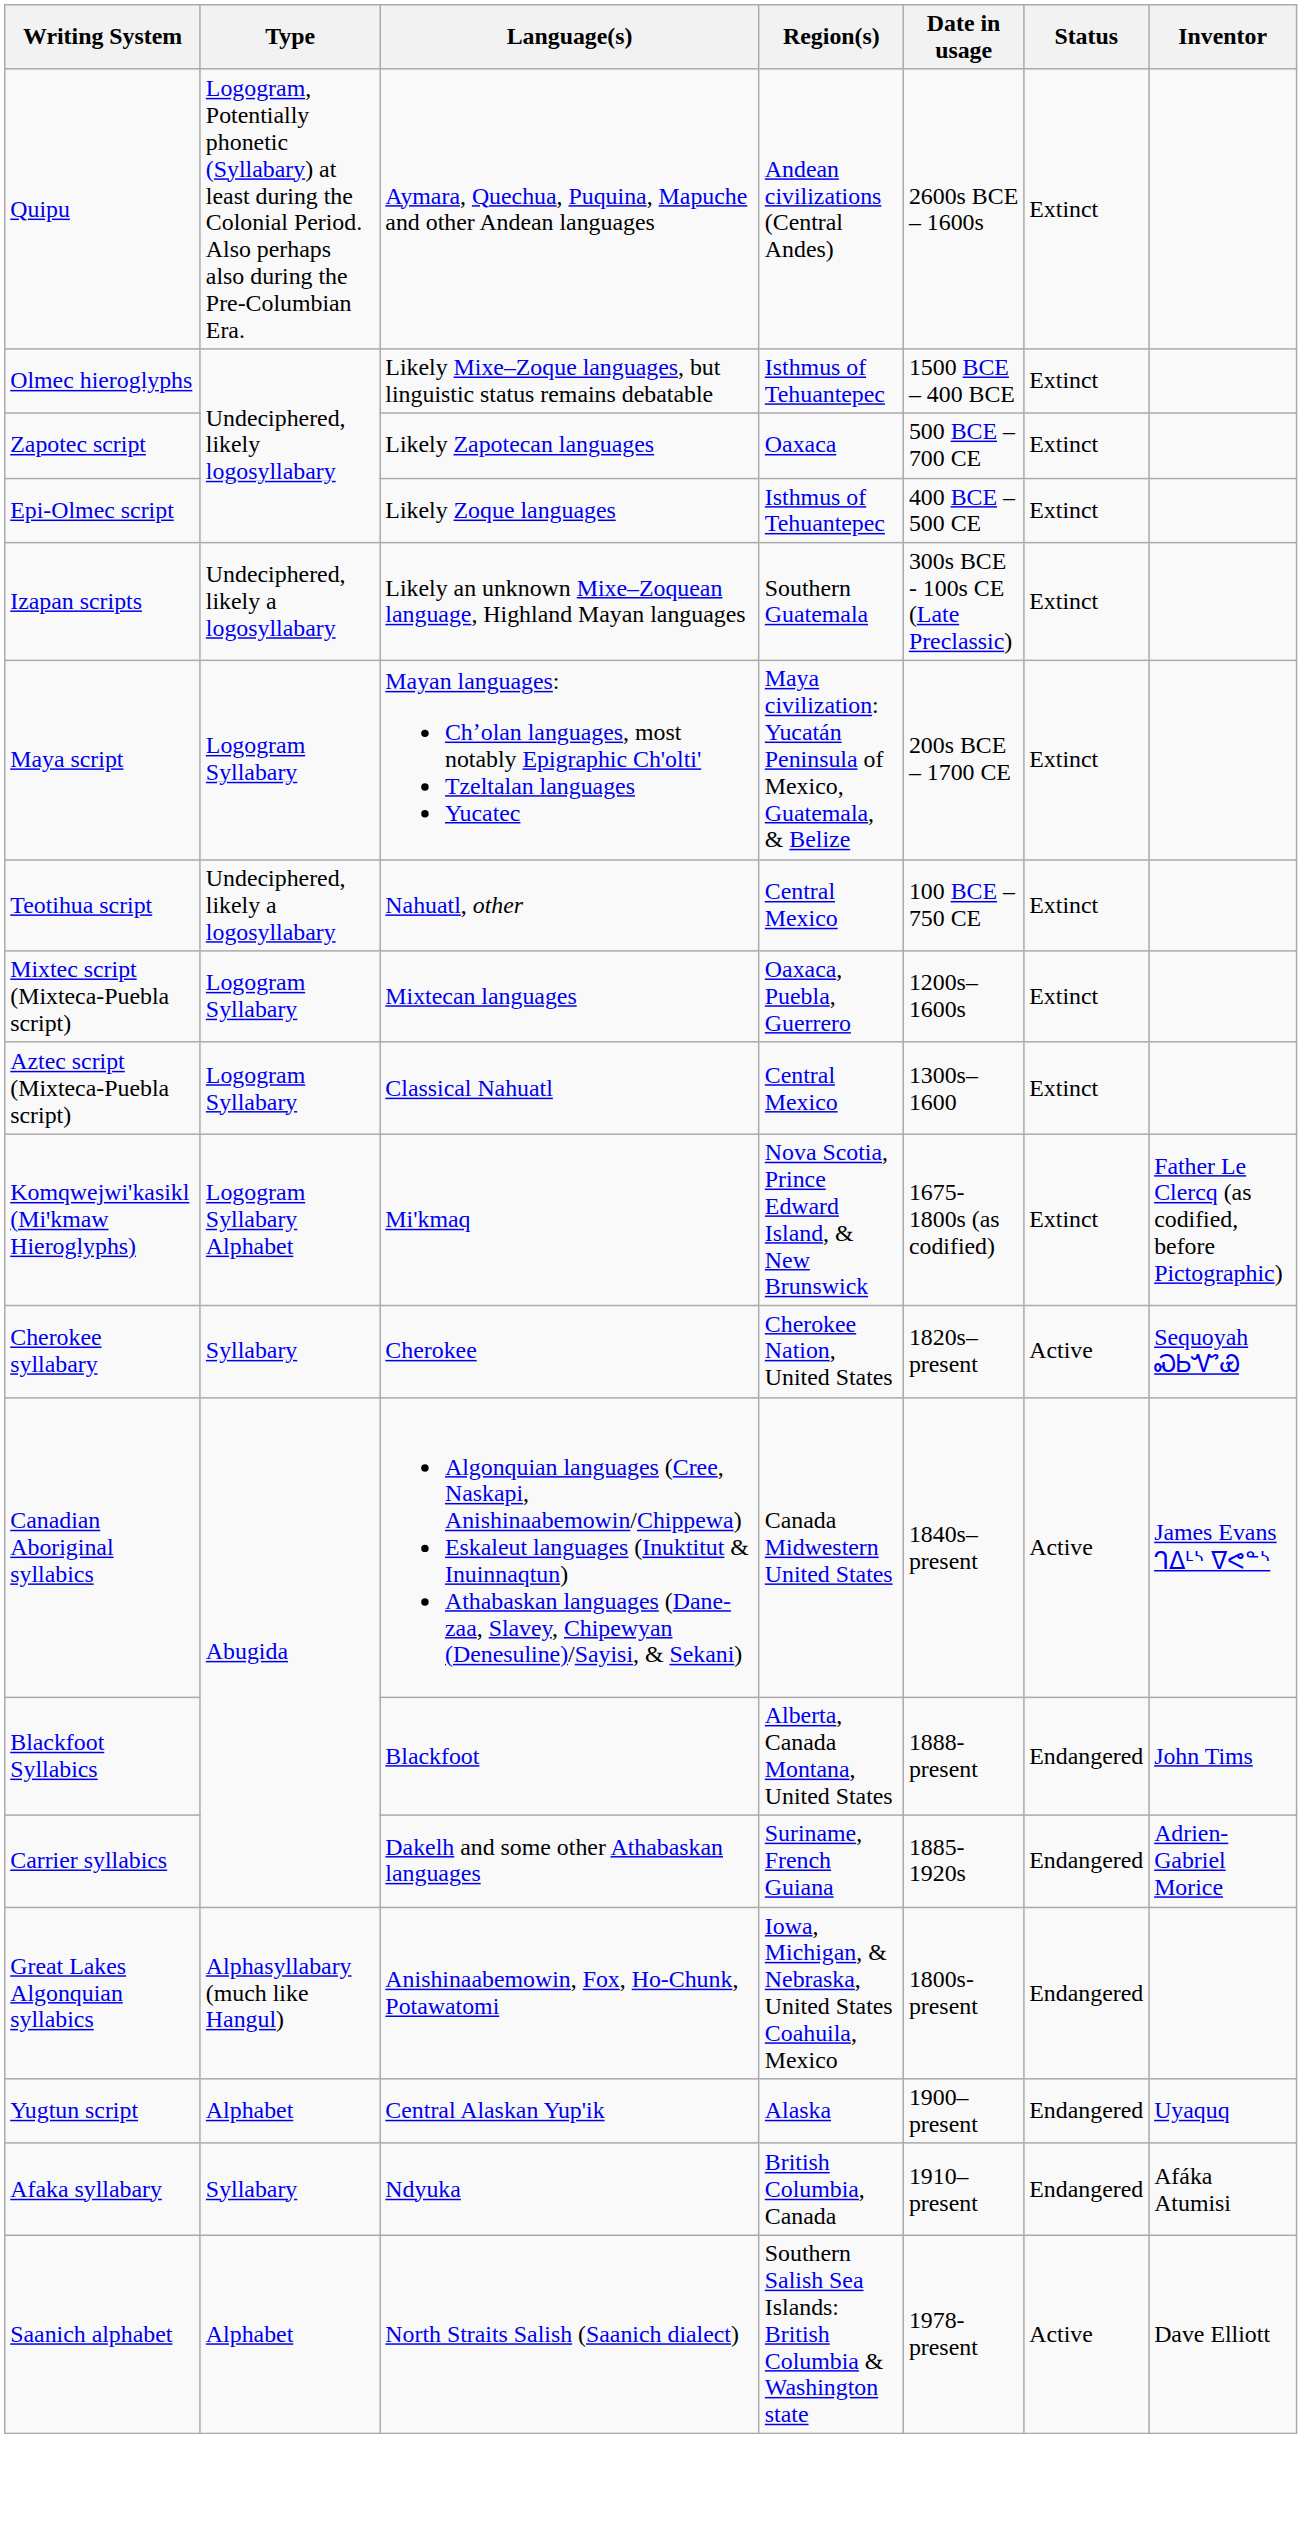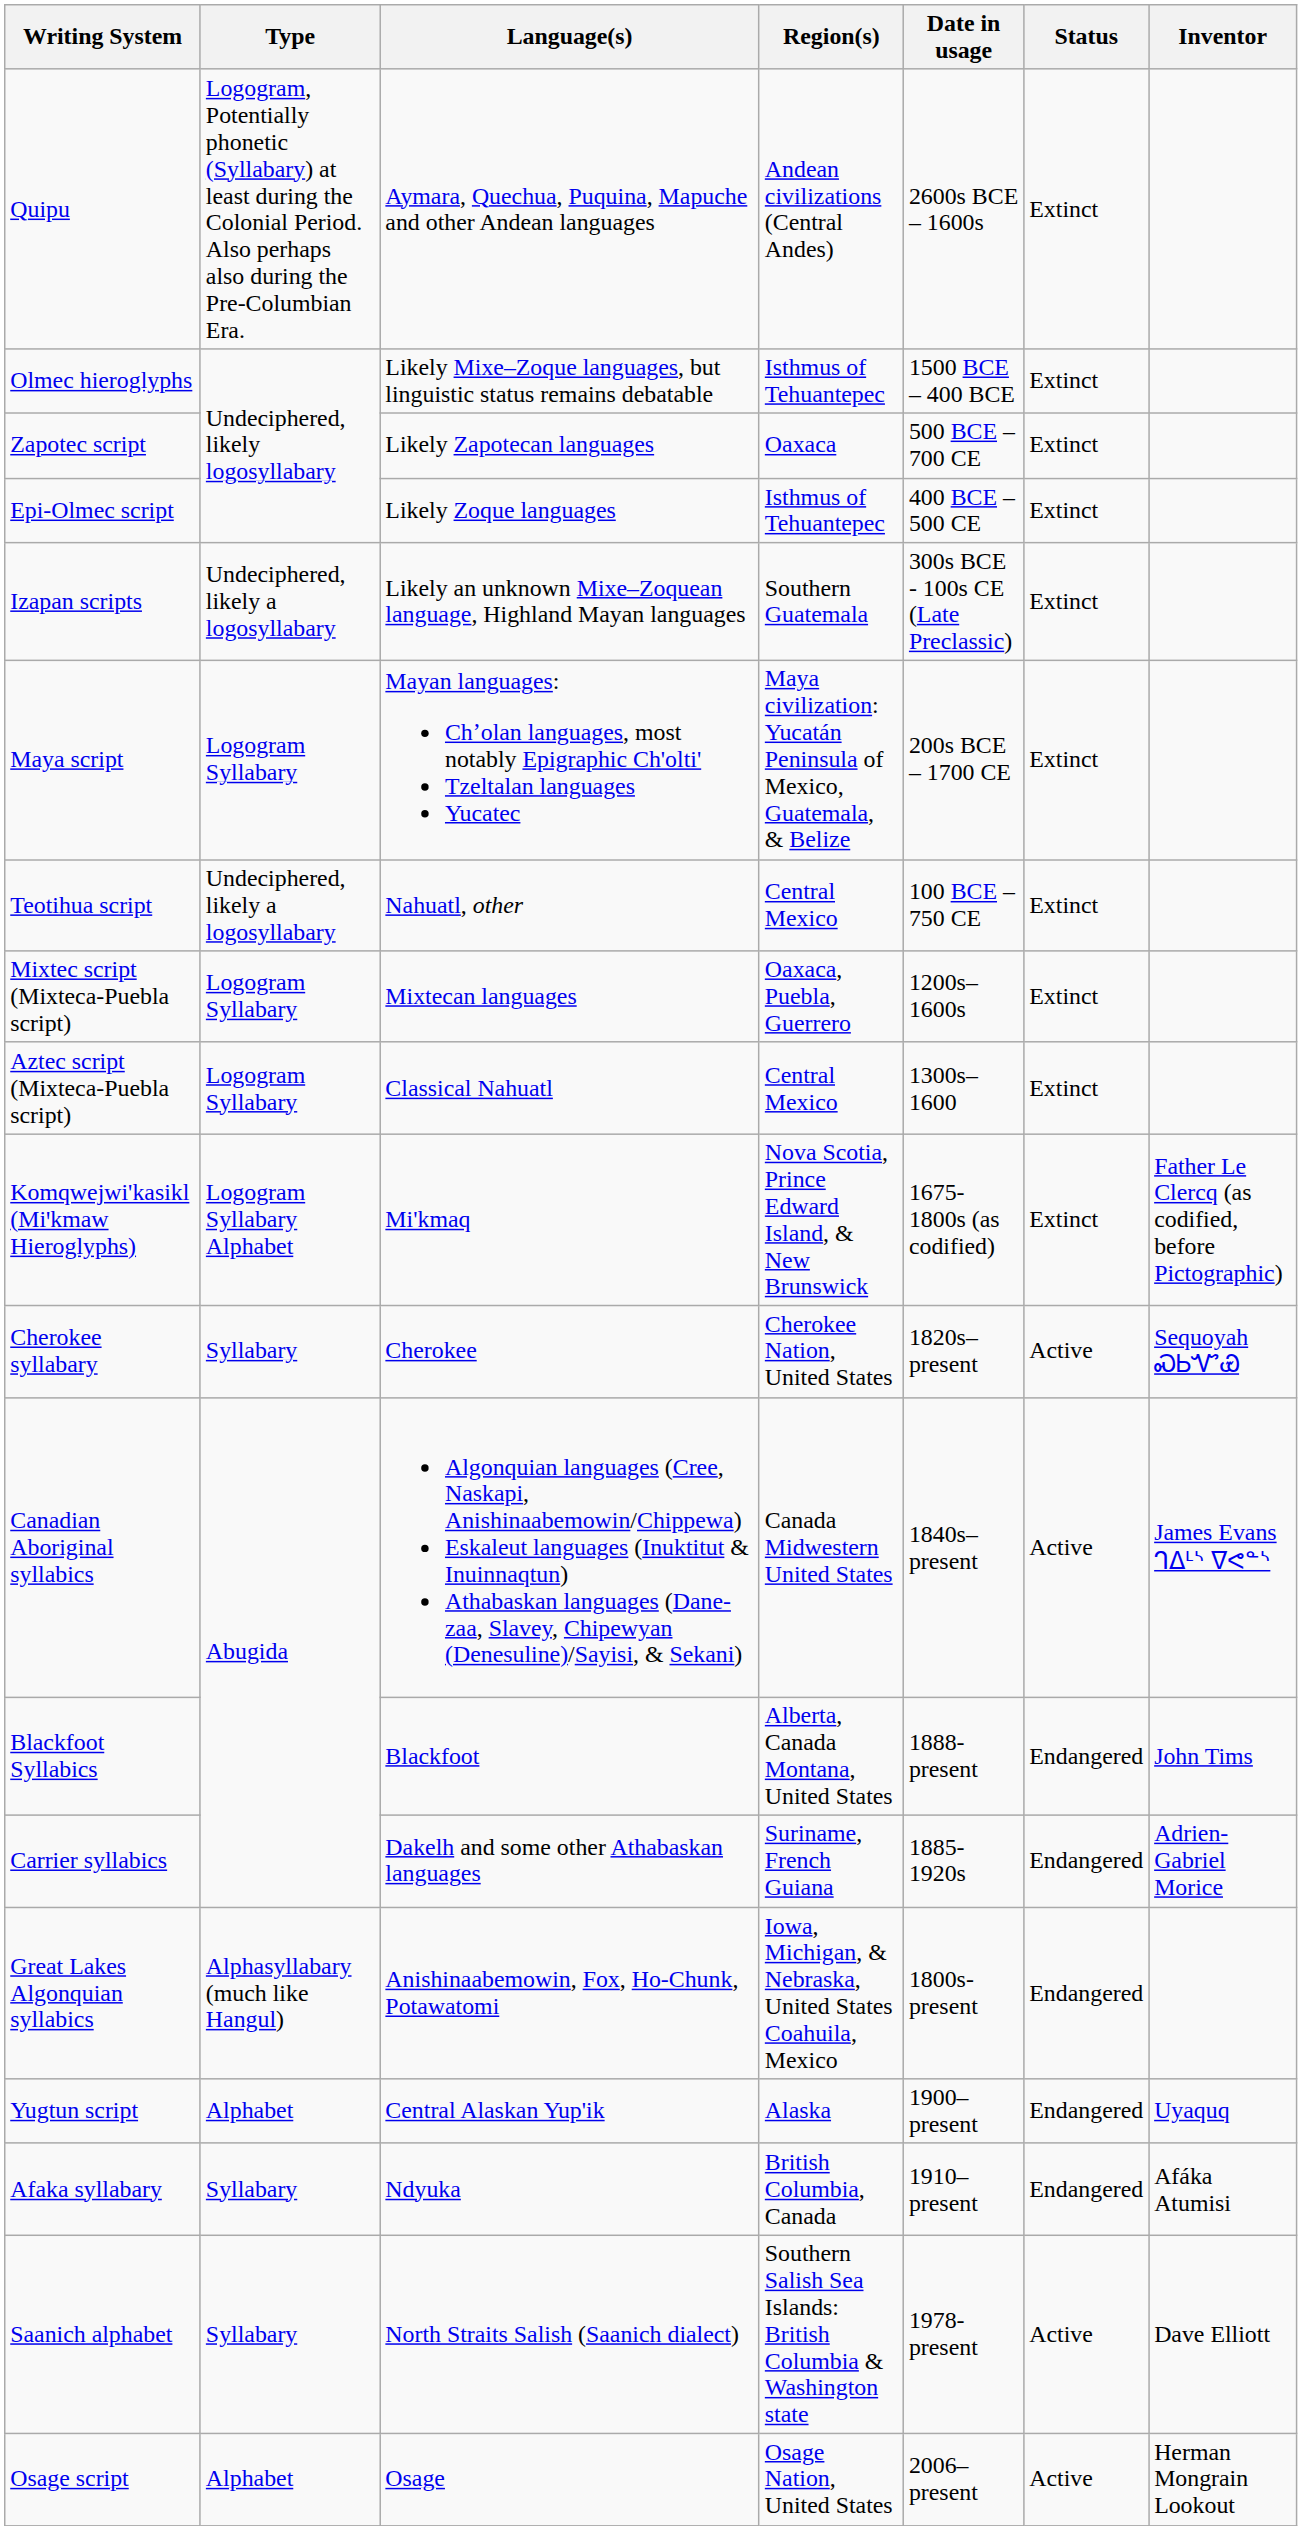 <table class="wikitable sortable">
 <tr>
 <th>Writing System</th>
 <th>Type</th>
 <th>Language(s)</th>
 <th>Region(s)</th>
 <th>Date in usage</th>
 <th>Status</th>
 <th>Inventor</th>
 </tr>
 <tr>
 <td><a href='#'>Quipu</a></td>
 <td><a href='#'>Logogram</a>,<br>Potentially phonetic <a href='#'>(Syllabary</a>) at least during the Colonial Period. Also perhaps also during the Pre-Columbian Era.</td>
 <td><a href='#'>Aymara</a>, <a href='#'>Quechua</a>, <a href='#'>Puquina</a>, <a href='#'>Mapuche</a> and other Andean languages</td>
 <td><a href='#'>Andean civilizations</a> (Central Andes)</td>
 <td>2600s BCE – 1600s</td>
 <td>Extinct</td>
 <td></td>
 </tr>
 <tr>
 <td><a href='#'>Olmec hieroglyphs</a></td>
 <td rowspan="3">Undeciphered, likely <a href='#'>logosyllabary</a></td>
 <td>Likely <a href='#'>Mixe–Zoque languages</a>, but linguistic status remains debatable</td>
 <td><a href='#'>Isthmus of Tehuantepec</a></td>
 <td>1500 <a href='#'>BCE</a> – 400 BCE</td>
 <td>Extinct</td>
 <td></td>
 </tr>
 <tr>
 <td><a href='#'>Zapotec script</a></td>
 <td>Likely <a href='#'>Zapotecan languages</a></td>
 <td><a href='#'>Oaxaca</a></td>
 <td>500 <a href='#'>BCE</a> – 700 CE</td>
 <td>Extinct</td>
 <td></td>
 </tr>
 <tr>
 <td><a href='#'>Epi-Olmec script</a></td>
 <td>Likely <a href='#'>Zoque languages</a></td>
 <td><a href='#'>Isthmus of Tehuantepec</a></td>
 <td>400 <a href='#'>BCE</a> – 500 CE</td>
 <td>Extinct</td>
 <td></td>
 </tr>
 <tr>
 <td><a href='#'>Izapan scripts</a></td>
 <td>Undeciphered, likely a <a href='#'>logosyllabary</a></td>
 <td>Likely an unknown <a href='#'>Mixe–Zoquean language</a>, Highland Mayan languages</td>
 <td>Southern <a href='#'>Guatemala</a></td>
 <td>300s BCE - 100s CE (<a href='#'>Late Preclassic</a>)</td>
 <td>Extinct</td>
 <td></td>
 </tr>
 <tr>
 <td><a href='#'>Maya script</a></td>
 <td><a href='#'>Logogram</a><br><a href='#'>Syllabary</a></td>
 <td><a href='#'>Mayan languages</a>:<br><ul><li><a href='#'>Chʼolan languages</a>, most notably <a href='#'>Epigraphic Ch'olti'</a></li><li><a href='#'>Tzeltalan languages</a></li><li><a href='#'>Yucatec</a></li></ul></td>
 <td><a href='#'>Maya civilization</a>: <a href='#'>Yucatán Peninsula</a> of Mexico, <a href='#'>Guatemala</a>, & <a href='#'>Belize</a></td>
 <td>200s BCE – 1700 CE</td>
 <td>Extinct</td>
 <td></td>
 </tr>
 <tr>
 <td><a href='#'>Teotihua script</a></td>
 <td>Undeciphered, likely a <a href='#'>logosyllabary</a></td>
 <td><a href='#'>Nahuatl</a>, <em>other</em></td>
 <td><a href='#'>Central Mexico</a></td>
 <td>100 <a href='#'>BCE</a> – 750 CE</td>
 <td>Extinct</td>
 <td></td>
 </tr>
 <tr>
 <td><a href='#'>Mixtec script</a><br>(Mixteca-Puebla script)</td>
 <td><a href='#'>Logogram</a><br><a href='#'>Syllabary</a></td>
 <td><a href='#'>Mixtecan languages</a></td>
 <td><a href='#'>Oaxaca</a>, <a href='#'>Puebla</a>, <a href='#'>Guerrero</a></td>
 <td>1200s–1600s</td>
 <td>Extinct</td>
 <td></td>
 </tr>
 <tr>
 <td><a href='#'>Aztec script</a><br>(Mixteca-Puebla script)</td>
 <td><a href='#'>Logogram</a><br><a href='#'>Syllabary</a></td>
 <td><a href='#'>Classical Nahuatl</a></td>
 <td><a href='#'>Central Mexico</a></td>
 <td>1300s–1600</td>
 <td>Extinct</td>
 <td></td>
 </tr>
 <tr>
 <td><a href='#'>Komqwejwi'kasikl (Miꞌkmaw Hieroglyphs)</a></td>
 <td><a href='#'>Logogram</a><br><a href='#'>Syllabary</a><br><a href='#'>Alphabet</a></td>
 <td><a href='#'>Mi'kmaq</a></td>
 <td><a href='#'>Nova Scotia</a>, <a href='#'>Prince Edward Island</a>, & <a href='#'>New Brunswick</a></td>
 <td>1675-1800s (as codified)</td>
 <td>Extinct</td>
 <td><a href='#'>Father Le Clercq</a> (as codified, before <a href='#'>Pictographic</a>)</td>
 </tr>
 <tr>
 <td><a href='#'>Cherokee syllabary</a></td>
 <td><a href='#'>Syllabary</a></td>
 <td><a href='#'>Cherokee</a></td>
 <td><a href='#'>Cherokee Nation</a>, United States</td>
 <td>1820s–present</td>
 <td>Active</td>
 <td><a href='#'>Sequoyah ᏍᏏᏉᏯ</a></td>
 </tr>
 <tr>
 <td><a href='#'>Canadian Aboriginal syllabics</a></td>
 <td rowspan="3"><a href='#'>Abugida</a></td>
 <td><br><ul><li><a href='#'>Algonquian languages</a> (<a href='#'>Cree</a>, <a href='#'>Naskapi</a>, <a href='#'>Anishinaabemowin</a>/<a href='#'>Chippewa</a>)</li><li><a href='#'>Eskaleut languages</a> (<a href='#'>Inuktitut</a> & <a href='#'>Inuinnaqtun</a>)</li><li><a href='#'>Athabaskan languages</a> (<a href='#'>Dane-zaa</a>, <a href='#'>Slavey</a>, <a href='#'>Chipewyan (Denesuline)</a>/<a href='#'>Sayisi</a>, & <a href='#'>Sekani</a>)</li></ul></td>
 <td>Canada<br><a href='#'>Midwestern United States</a></td>
 <td>1840s–present</td>
 <td>Active</td>
 <td><a href='#'>James Evans ᒉᐃᒻᔅ ᐁᕙᓐᔅ</a></td>
 </tr>
 <tr>
 <td><a href='#'>Blackfoot Syllabics</a></td>
 <td><a href='#'>Blackfoot</a></td>
 <td><a href='#'>Alberta</a>, Canada<br><a href='#'>Montana</a>, United States</td>
 <td>1888-present</td>
 <td>Endangered</td>
 <td><a href='#'>John Tims</a></td>
 </tr>
 <tr>
 <td><a href='#'>Carrier syllabics</a></td>
 <td><a href='#'>Dakelh</a> and some other <a href='#'>Athabaskan languages</a></td>
 <td><a href='#'>Suriname</a>, <a href='#'>French Guiana</a></td>
 <td>1885-1920s</td>
 <td>Endangered</td>
 <td><a href='#'>Adrien-Gabriel Morice</a></td>
 </tr>
 <tr>
 <td><a href='#'>Great Lakes Algonquian syllabics</a></td>
 <td><a href='#'>Alphasyllabary</a> (much like <a href='#'>Hangul</a>)</td>
 <td><a href='#'>Anishinaabemowin</a>, <a href='#'>Fox</a>, <a href='#'>Ho-Chunk</a>, <a href='#'>Potawatomi</a></td>
 <td><a href='#'>Iowa</a>, <a href='#'>Michigan</a>, & <a href='#'>Nebraska</a>, United States<br><a href='#'>Coahuila</a>, Mexico</td>
 <td>1800s-present</td>
 <td>Endangered</td>
 <td></td>
 </tr>
 <tr>
 <td><a href='#'>Yugtun script</a></td>
 <td><a href='#'>Alphabet</a></td>
 <td><a href='#'>Central Alaskan Yup'ik</a></td>
 <td><a href='#'>Alaska</a></td>
 <td>1900–present</td>
 <td>Endangered</td>
 <td><a href='#'>Uyaquq</a></td>
 </tr>
 <tr>
 <td><a href='#'>Afaka syllabary</a></td>
 <td><a href='#'>Syllabary</a></td>
 <td><a href='#'>Ndyuka</a></td>
 <td><a href='#'>British Columbia</a>, Canada</td>
 <td>1910–present</td>
 <td>Endangered</td>
 <td>Afáka Atumisi</td>
 </tr>
 <tr>
 <td><a href='#'>Saanich alphabet</a></td>
-<td><a href='#'>Alphabet</a></td>
+<td><a href='#'>Syllabary</a></td>
 <td><a href='#'>North Straits Salish</a> (<a href='#'>Saanich dialect</a>)</td>
 <td>Southern <a href='#'>Salish Sea</a> Islands: <a href='#'>British Columbia</a> & <a href='#'>Washington state</a></td>
 <td>1978-present</td>
 <td>Active</td>
 <td>Dave Elliott</td>
 </tr>
+<tr>
+<td><a href='#'>Osage script</a></td>
+<td><a href='#'>Alphabet</a></td>
+<td><a href='#'>Osage</a></td>
+<td><a href='#'>Osage Nation</a>, United States</td>
+<td>2006–present</td>
+<td>Active</td>
+<td>Herman Mongrain Lookout</td>
+</tr>
 </table>
